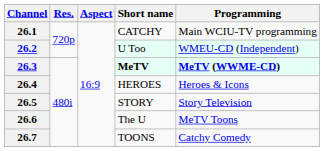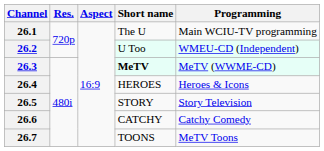 <table class="wikitable">
 <tr>
 <th scope = "col"><a href='#'>Channel</a></th>
 <th scope = "col"><a href='#'>Res.</a></th>
 <th scope = "col"><a href='#'>Aspect</a></th>
 <th scope = "col">Short name</th>
 <th scope = "col">Programming</th>
 </tr>
 <tr>
 <th scope = "row">26.1</th>
 <td rowspan="2"><a href='#'>720p</a></td>
 <td rowspan="7"><a href='#'>16:9</a></td>
-<td>CATCHY</td>
+<td>The U</td>
 <td>Main WCIU-TV programming</td>
 </tr>
 <tr style="background-color: #E6FFF7;">
 <th scope = "row"><a href='#'>26.2</a></th>
 <td>U Too</td>
 <td><a href='#'>WMEU-CD</a> (<a href='#'>Independent</a>)</td>
 </tr>
 <tr>
 <th scope = "row"><a href='#'>26.3</a></th>
 <td rowspan="5"><a href='#'>480i</a></td>
 <td style="background-color: #E6FFF7;"><strong>MeTV</strong></td>
-<td style="background-color: #E6FFF7;"><strong><a href='#'>MeTV</a> (<a href='#'>WWME-CD</a>)</strong></td>
+<td style="background-color: #E6FFF7;"><a href='#'>MeTV</a> (<a href='#'>WWME-CD</a>)</td>
 </tr>
 <tr>
 <th scope = "row">26.4</th>
 <td>HEROES</td>
 <td><a href='#'>Heroes & Icons</a></td>
 </tr>
 <tr>
 <th scope = "row">26.5</th>
 <td>STORY</td>
 <td><a href='#'>Story Television</a></td>
 </tr>
 <tr>
 <th scope = "row">26.6</th>
-<td>The U</td>
-<td><a href='#'>MeTV Toons</a></td>
+<td>CATCHY</td>
+<td><a href='#'>Catchy Comedy</a></td>
 </tr>
 <tr>
 <th scope = "row">26.7</th>
 <td>TOONS</td>
-<td><a href='#'>Catchy Comedy</a></td>
+<td><a href='#'>MeTV Toons</a></td>
 </tr>
 </table>
